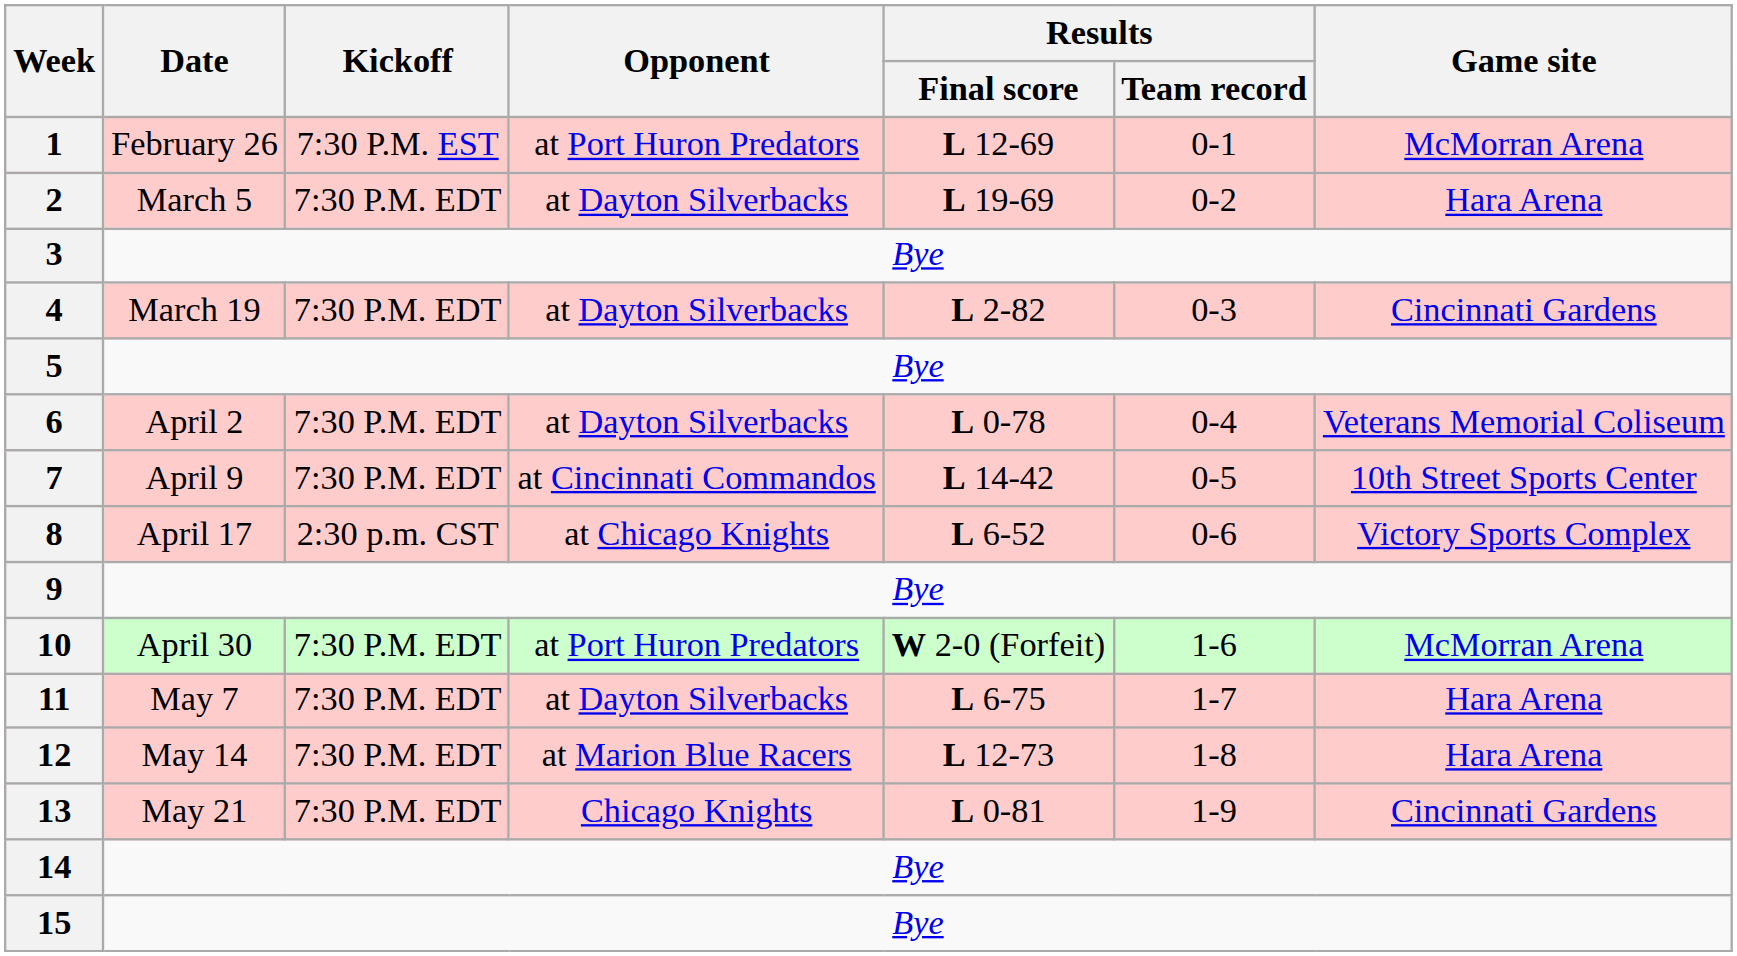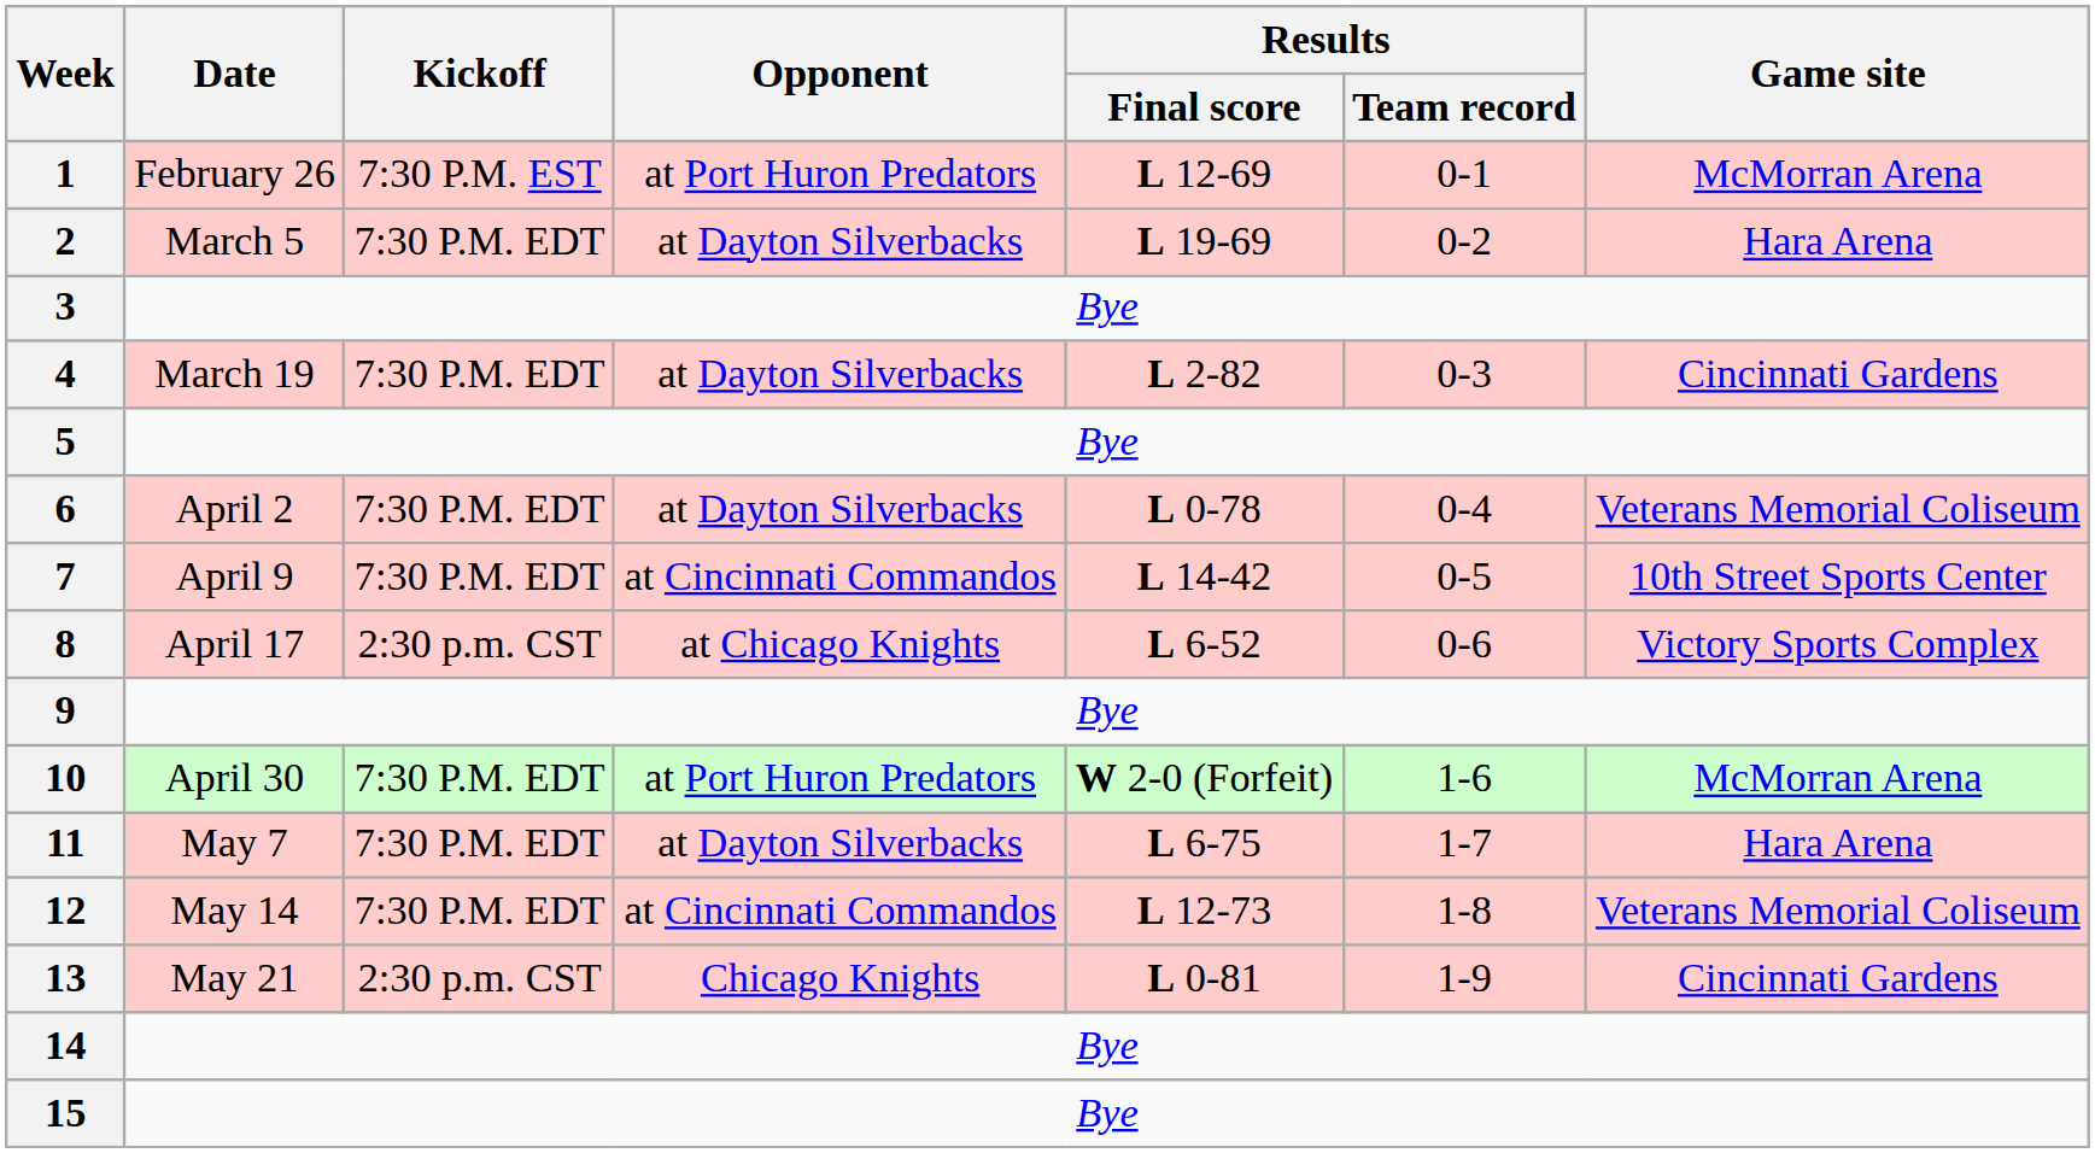 <table class="wikitable" align="center" style="font-size: 92%">
 <tr>
 <th rowspan="2">Week</th>
 <th rowspan="2">Date</th>
 <th rowspan="2">Kickoff</th>
 <th rowspan="2">Opponent</th>
 <th colspan="2">Results</th>
 <th rowspan="2">Game site</th>
 </tr>
 <tr>
 <th>Final score</th>
 <th>Team record</th>
 </tr>
 <tr style="background:#fcc">
 <th>1</th>
 <td style="text-align:center;">February 26</td>
 <td style="text-align:center;">7:30 P.M. <a href='#'>EST</a></td>
 <td style="text-align:center;">at <a href='#'>Port Huron Predators</a></td>
 <td style="text-align:center;"><strong>L</strong> 12-69</td>
 <td style="text-align:center;">0-1</td>
 <td style="text-align:center;"><a href='#'>McMorran Arena</a></td>
 </tr>
 <tr style="background:#fcc">
 <th>2</th>
 <td style="text-align:center;">March 5</td>
 <td style="text-align:center;">7:30 P.M. EDT</td>
 <td style="text-align:center;">at <a href='#'>Dayton Silverbacks</a></td>
 <td style="text-align:center;"><strong>L</strong> 19-69</td>
 <td style="text-align:center;">0-2</td>
 <td style="text-align:center;"><a href='#'>Hara Arena</a></td>
 </tr>
 <tr style=>
 <th>3</th>
 <td colspan="8" style="text-align:center;"><em><a href='#'>Bye</a></em></td>
 </tr>
 <tr style="background:#fcc">
 <th>4</th>
 <td style="text-align:center;">March 19</td>
 <td style="text-align:center;">7:30 P.M. EDT</td>
 <td style="text-align:center;">at <a href='#'>Dayton Silverbacks</a></td>
 <td style="text-align:center;"><strong>L</strong> 2-82</td>
 <td style="text-align:center;">0-3</td>
 <td style="text-align:center;"><a href='#'>Cincinnati Gardens</a></td>
 </tr>
 <tr style=>
 <th>5</th>
 <td colspan="8" style="text-align:center;"><em><a href='#'>Bye</a></em></td>
 </tr>
 <tr style="background:#fcc">
 <th>6</th>
 <td style="text-align:center;">April 2</td>
 <td style="text-align:center;">7:30 P.M. EDT</td>
 <td style="text-align:center;">at <a href='#'>Dayton Silverbacks</a></td>
 <td style="text-align:center;"><strong>L</strong> 0-78</td>
 <td style="text-align:center;">0-4</td>
 <td style="text-align:center;"><a href='#'>Veterans Memorial Coliseum</a></td>
 </tr>
 <tr style="background:#fcc">
 <th>7</th>
 <td style="text-align:center;">April 9</td>
 <td style="text-align:center;">7:30 P.M. EDT</td>
 <td style="text-align:center;">at <a href='#'>Cincinnati Commandos</a></td>
 <td style="text-align:center;"><strong>L</strong> 14-42</td>
 <td style="text-align:center;">0-5</td>
 <td style="text-align:center;"><a href='#'>10th Street Sports Center</a></td>
 </tr>
 <tr style="background:#fcc">
 <th>8</th>
 <td style="text-align:center;">April 17</td>
 <td style="text-align:center;">2:30 p.m. CST</td>
 <td style="text-align:center;">at <a href='#'>Chicago Knights</a></td>
 <td style="text-align:center;"><strong>L</strong> 6-52</td>
 <td style="text-align:center;">0-6</td>
 <td style="text-align:center;"><a href='#'>Victory Sports Complex</a></td>
 </tr>
 <tr style=>
 <th>9</th>
 <td colspan="8" style="text-align:center;"><em><a href='#'>Bye</a></em></td>
 </tr>
 <tr style="background:#cfc">
 <th>10</th>
 <td style="text-align:center;">April 30</td>
 <td style="text-align:center;">7:30 P.M. EDT</td>
 <td style="text-align:center;">at <a href='#'>Port Huron Predators</a></td>
 <td style="text-align:center;"><strong>W</strong> 2-0 (Forfeit)</td>
 <td style="text-align:center;">1-6</td>
 <td style="text-align:center;"><a href='#'>McMorran Arena</a></td>
 </tr>
 <tr style="background:#fcc">
 <th>11</th>
 <td style="text-align:center;">May 7</td>
 <td style="text-align:center;">7:30 P.M. EDT</td>
 <td style="text-align:center;">at <a href='#'>Dayton Silverbacks</a></td>
 <td style="text-align:center;"><strong>L</strong> 6-75</td>
 <td style="text-align:center;">1-7</td>
 <td style="text-align:center;"><a href='#'>Hara Arena</a></td>
 </tr>
 <tr style="background:#fcc">
 <th>12</th>
 <td style="text-align:center;">May 14</td>
 <td style="text-align:center;">7:30 P.M. EDT</td>
-<td style="text-align:center;">at <a href='#'>Marion Blue Racers</a></td>
+<td style="text-align:center;">at <a href='#'>Cincinnati Commandos</a></td>
 <td style="text-align:center;"><strong>L</strong> 12-73</td>
 <td style="text-align:center;">1-8</td>
-<td style="text-align:center;"><a href='#'>Hara Arena</a></td>
+<td style="text-align:center;"><a href='#'>Veterans Memorial Coliseum</a></td>
 </tr>
 <tr style="background:#fcc">
 <th>13</th>
 <td style="text-align:center;">May 21</td>
-<td style="text-align:center;">7:30 P.M. EDT</td>
+<td style="text-align:center;">2:30 p.m. CST</td>
 <td style="text-align:center;"><a href='#'>Chicago Knights</a></td>
 <td style="text-align:center;"><strong>L</strong> 0-81</td>
 <td style="text-align:center;">1-9</td>
 <td style="text-align:center;"><a href='#'>Cincinnati Gardens</a></td>
 </tr>
 <tr style=>
 <th>14</th>
 <td colspan="8" style="text-align:center;"><em><a href='#'>Bye</a></em></td>
 </tr>
 <tr style=>
 <th>15</th>
 <td colspan="8" style="text-align:center;"><em><a href='#'>Bye</a></em></td>
 </tr>
 </table>
